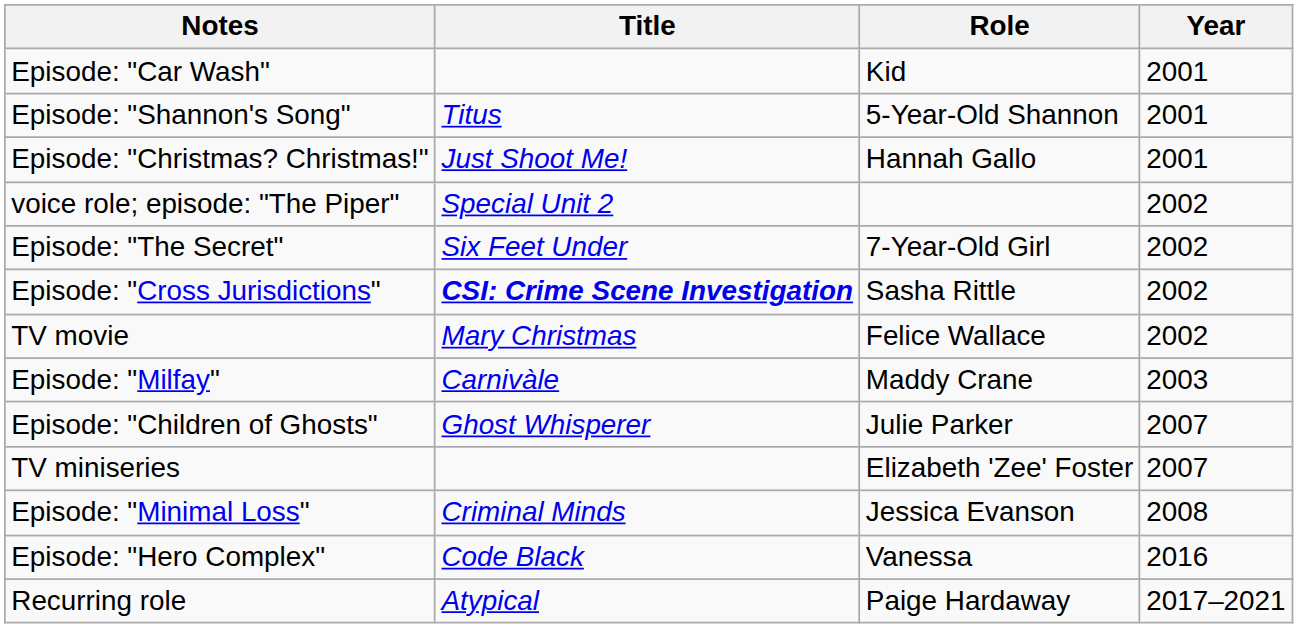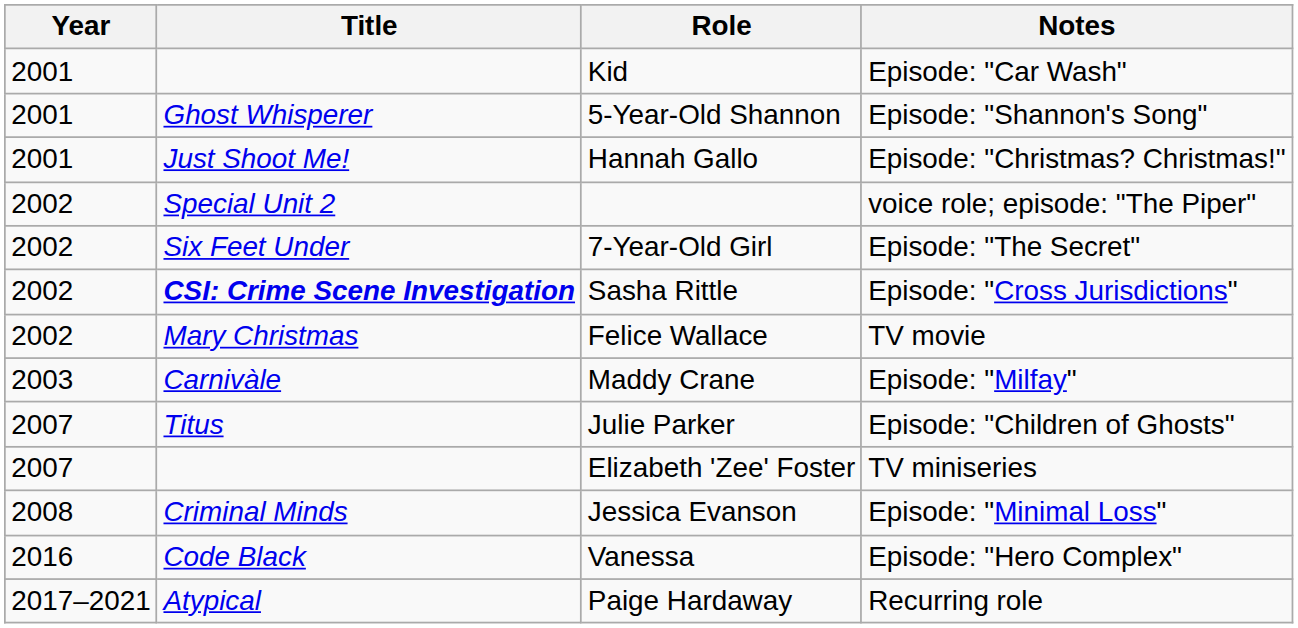 <table class="wikitable sortable">
 <tr>
-<th class="unsortable">Notes</th>
+<th>Year</th>
 <th>Title</th>
 <th>Role</th>
-<th>Year</th>
+<th class="unsortable">Notes</th>
 </tr>
 <tr>
-<td>Episode: "Car Wash"</td>
+<td>2001</td>
 <td><em></em></td>
 <td>Kid</td>
-<td>2001</td>
+<td>Episode: "Car Wash"</td>
 </tr>
 <tr>
+<td>2001</td>
+<td><em><a href='#'>Ghost Whisperer</a></em></td>
+<td>5-Year-Old Shannon</td>
 <td>Episode: "Shannon's Song"</td>
-<td><em><a href='#'>Titus</a></em></td>
-<td>5-Year-Old Shannon</td>
-<td>2001</td>
 </tr>
 <tr>
-<td>Episode: "Christmas? Christmas!"</td>
+<td>2001</td>
 <td><em><a href='#'>Just Shoot Me!</a></em></td>
 <td>Hannah Gallo</td>
-<td>2001</td>
+<td>Episode: "Christmas? Christmas!"</td>
 </tr>
 <tr>
-<td>voice role; episode: "The Piper"</td>
+<td>2002</td>
 <td><em><a href='#'>Special Unit 2</a></em></td>
 <td></td>
-<td>2002</td>
+<td>voice role; episode: "The Piper"</td>
 </tr>
 <tr>
-<td>Episode: "The Secret"</td>
+<td>2002</td>
 <td><em><a href='#'>Six Feet Under</a></em></td>
 <td>7-Year-Old Girl</td>
-<td>2002</td>
+<td>Episode: "The Secret"</td>
 </tr>
 <tr>
-<td>Episode: "<a href='#'>Cross Jurisdictions</a>"</td>
+<td>2002</td>
 <td><strong><em><a href='#'>CSI: Crime Scene Investigation</a></em></strong></td>
 <td>Sasha Rittle</td>
-<td>2002</td>
+<td>Episode: "<a href='#'>Cross Jurisdictions</a>"</td>
 </tr>
 <tr>
-<td>TV movie</td>
+<td>2002</td>
 <td><em><a href='#'>Mary Christmas</a></em></td>
 <td>Felice Wallace</td>
-<td>2002</td>
+<td>TV movie</td>
 </tr>
 <tr>
-<td>Episode: "<a href='#'>Milfay</a>"</td>
+<td>2003</td>
 <td><em><a href='#'>Carnivàle</a></em></td>
 <td>Maddy Crane</td>
-<td>2003</td>
+<td>Episode: "<a href='#'>Milfay</a>"</td>
 </tr>
 <tr>
+<td>2007</td>
+<td><em><a href='#'>Titus</a></em></td>
+<td>Julie Parker</td>
 <td>Episode: "Children of Ghosts"</td>
-<td><em><a href='#'>Ghost Whisperer</a></em></td>
-<td>Julie Parker</td>
-<td>2007</td>
 </tr>
 <tr>
-<td>TV miniseries</td>
+<td>2007</td>
 <td><em></em></td>
 <td>Elizabeth 'Zee' Foster</td>
-<td>2007</td>
+<td>TV miniseries</td>
 </tr>
 <tr>
-<td>Episode: "<a href='#'>Minimal Loss</a>"</td>
+<td>2008</td>
 <td><em><a href='#'>Criminal Minds</a></em></td>
 <td>Jessica Evanson</td>
-<td>2008</td>
+<td>Episode: "<a href='#'>Minimal Loss</a>"</td>
 </tr>
 <tr>
-<td>Episode: "Hero Complex"</td>
+<td>2016</td>
 <td><em><a href='#'>Code Black</a></em></td>
 <td>Vanessa</td>
-<td>2016</td>
+<td>Episode: "Hero Complex"</td>
 </tr>
 <tr>
-<td>Recurring role</td>
+<td>2017–2021</td>
 <td><em><a href='#'>Atypical</a></em></td>
 <td>Paige Hardaway</td>
-<td>2017–2021</td>
+<td>Recurring role</td>
 </tr>
 </table>
